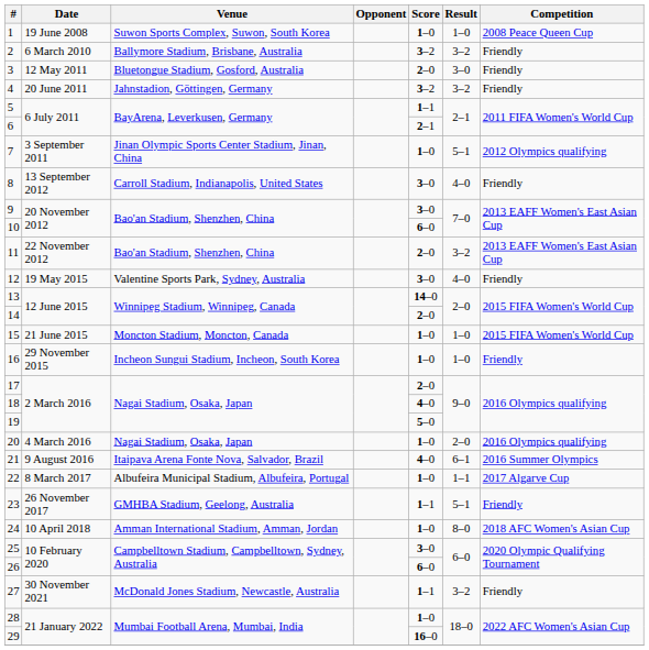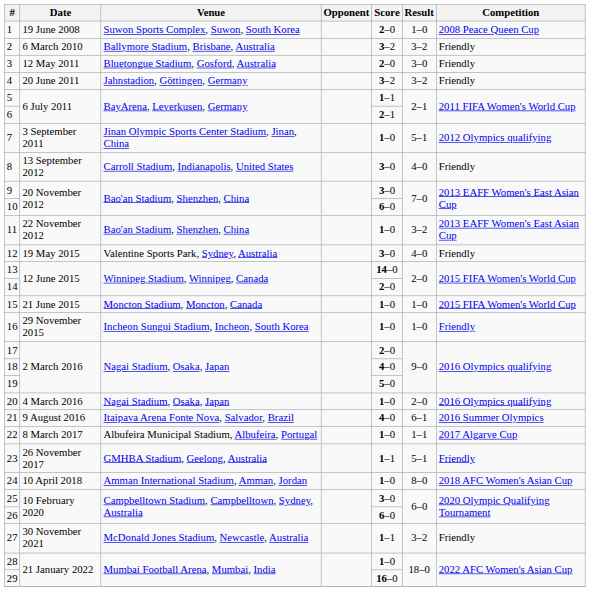 <table class="wikitable sortable">
 <tr>
 <th>#</th>
 <th>Date</th>
 <th>Venue</th>
 <th>Opponent</th>
 <th>Score</th>
 <th>Result</th>
 <th>Competition</th>
 </tr>
 <tr>
 <td>1</td>
 <td>19 June 2008</td>
 <td><a href='#'>Suwon Sports Complex</a>, <a href='#'>Suwon</a>, <a href='#'>South Korea</a></td>
 <td></td>
-<td align=center><strong>1</strong>–0</td>
+<td align=center><strong>2</strong>–0</td>
 <td align=center>1–0</td>
 <td><a href='#'>2008 Peace Queen Cup</a></td>
 </tr>
 <tr>
 <td>2</td>
 <td>6 March 2010</td>
 <td><a href='#'>Ballymore Stadium</a>, <a href='#'>Brisbane</a>, <a href='#'>Australia</a></td>
 <td></td>
 <td align=center><strong>3</strong>–2</td>
 <td align=center>3–2</td>
 <td>Friendly</td>
 </tr>
 <tr>
 <td>3</td>
 <td>12 May 2011</td>
 <td><a href='#'>Bluetongue Stadium</a>, <a href='#'>Gosford</a>, <a href='#'>Australia</a></td>
 <td></td>
 <td align=center><strong>2</strong>–0</td>
 <td align=center>3–0</td>
 <td>Friendly</td>
 </tr>
 <tr>
 <td>4</td>
 <td>20 June 2011</td>
 <td><a href='#'>Jahnstadion</a>, <a href='#'>Göttingen</a>, <a href='#'>Germany</a></td>
 <td></td>
 <td align=center><strong>3</strong>–2</td>
 <td align=center>3–2</td>
 <td>Friendly</td>
 </tr>
 <tr>
 <td>5</td>
 <td rowspan=2>6 July 2011</td>
 <td rowspan=2><a href='#'>BayArena</a>, <a href='#'>Leverkusen</a>, <a href='#'>Germany</a></td>
 <td rowspan=2></td>
 <td align=center><strong>1</strong>–1</td>
 <td rowspan=2; align=center>2–1</td>
 <td rowspan=2><a href='#'>2011 FIFA Women's World Cup</a></td>
 </tr>
 <tr>
 <td>6</td>
 <td align=center><strong>2</strong>–1</td>
 </tr>
 <tr>
 <td>7</td>
 <td>3 September 2011</td>
 <td><a href='#'>Jinan Olympic Sports Center Stadium</a>, <a href='#'>Jinan</a>, <a href='#'>China</a></td>
 <td></td>
 <td align=center><strong>1</strong>–0</td>
 <td align=center>5–1</td>
 <td><a href='#'>2012 Olympics qualifying</a></td>
 </tr>
 <tr>
 <td>8</td>
 <td>13 September 2012</td>
 <td><a href='#'>Carroll Stadium</a>, <a href='#'>Indianapolis</a>, <a href='#'>United States</a></td>
 <td></td>
 <td align=center><strong>3</strong>–0</td>
 <td align=center>4–0</td>
 <td>Friendly</td>
 </tr>
 <tr>
 <td>9</td>
 <td rowspan=2>20 November 2012</td>
 <td rowspan=2><a href='#'>Bao'an Stadium</a>, <a href='#'>Shenzhen</a>, <a href='#'>China</a></td>
 <td rowspan=2></td>
 <td align=center><strong>3</strong>–0</td>
 <td rowspan=2; align=center>7–0</td>
 <td rowspan=2><a href='#'>2013 EAFF Women's East Asian Cup</a></td>
 </tr>
 <tr>
 <td>10</td>
 <td align=center><strong>6</strong>–0</td>
 </tr>
 <tr>
 <td>11</td>
 <td>22 November 2012</td>
 <td><a href='#'>Bao'an Stadium</a>, <a href='#'>Shenzhen</a>, <a href='#'>China</a></td>
 <td></td>
-<td align=center><strong>2</strong>–0</td>
+<td align=center><strong>1</strong>–0</td>
 <td align=center>3–2</td>
 <td><a href='#'>2013 EAFF Women's East Asian Cup</a></td>
 </tr>
 <tr>
 <td>12</td>
 <td>19 May 2015</td>
 <td>Valentine Sports Park, <a href='#'>Sydney</a>, <a href='#'>Australia</a></td>
 <td></td>
 <td align=center><strong>3</strong>–0</td>
 <td align=center>4–0</td>
 <td>Friendly</td>
 </tr>
 <tr>
 <td>13</td>
 <td rowspan=2>12 June 2015</td>
 <td rowspan=2><a href='#'>Winnipeg Stadium</a>, <a href='#'>Winnipeg</a>, <a href='#'>Canada</a></td>
 <td rowspan=2></td>
 <td align=center><strong>14</strong>–0</td>
 <td rowspan=2; align=center>2–0</td>
 <td rowspan=2><a href='#'>2015 FIFA Women's World Cup</a></td>
 </tr>
 <tr>
 <td>14</td>
 <td align=center><strong>2</strong>–0</td>
 </tr>
 <tr>
 <td>15</td>
 <td>21 June 2015</td>
 <td><a href='#'>Moncton Stadium</a>, <a href='#'>Moncton</a>, <a href='#'>Canada</a></td>
 <td></td>
 <td align=center><strong>1</strong>–0</td>
 <td align=center>1–0</td>
 <td><a href='#'>2015 FIFA Women's World Cup</a></td>
 </tr>
 <tr>
 <td>16</td>
 <td>29 November 2015</td>
 <td><a href='#'>Incheon Sungui Stadium</a>, <a href='#'>Incheon</a>, <a href='#'>South Korea</a></td>
 <td></td>
 <td align=center><strong>1</strong>–0</td>
 <td align=center>1–0</td>
 <td><a href='#'>Friendly</a></td>
 </tr>
 <tr>
 <td>17</td>
 <td rowspan=3>2 March 2016</td>
 <td rowspan=3><a href='#'>Nagai Stadium</a>, <a href='#'>Osaka</a>, <a href='#'>Japan</a></td>
 <td rowspan=3></td>
 <td align=center><strong>2</strong>–0</td>
 <td rowspan=3; align=center>9–0</td>
 <td rowspan=3><a href='#'>2016 Olympics qualifying</a></td>
 </tr>
 <tr>
 <td>18</td>
 <td align=center><strong>4</strong>–0</td>
 </tr>
 <tr>
 <td>19</td>
 <td align=center><strong>5</strong>–0</td>
 </tr>
 <tr>
 <td>20</td>
 <td>4 March 2016</td>
 <td><a href='#'>Nagai Stadium</a>, <a href='#'>Osaka</a>, <a href='#'>Japan</a></td>
 <td></td>
 <td align=center><strong>1</strong>–0</td>
 <td align=center>2–0</td>
 <td><a href='#'>2016 Olympics qualifying</a></td>
 </tr>
 <tr>
 <td>21</td>
 <td>9 August 2016</td>
 <td><a href='#'>Itaipava Arena Fonte Nova</a>, <a href='#'>Salvador</a>, <a href='#'>Brazil</a></td>
 <td></td>
 <td align=center><strong>4</strong>–0</td>
 <td align=center>6–1</td>
 <td><a href='#'>2016 Summer Olympics</a></td>
 </tr>
 <tr>
 <td>22</td>
 <td>8 March 2017</td>
 <td>Albufeira Municipal Stadium, <a href='#'>Albufeira</a>, <a href='#'>Portugal</a></td>
 <td></td>
 <td align=center><strong>1</strong>–0</td>
 <td align=center>1–1</td>
 <td><a href='#'>2017 Algarve Cup</a></td>
 </tr>
 <tr>
 <td>23</td>
 <td>26 November 2017</td>
 <td><a href='#'>GMHBA Stadium</a>, <a href='#'>Geelong</a>, <a href='#'>Australia</a></td>
 <td></td>
 <td align=center><strong>1</strong>–1</td>
 <td align=center>5–1</td>
 <td><a href='#'>Friendly</a></td>
 </tr>
 <tr>
 <td>24</td>
 <td>10 April 2018</td>
 <td><a href='#'>Amman International Stadium</a>, <a href='#'>Amman</a>, <a href='#'>Jordan</a></td>
 <td></td>
 <td align=center><strong>1</strong>–0</td>
 <td align=center>8–0</td>
 <td><a href='#'>2018 AFC Women's Asian Cup</a></td>
 </tr>
 <tr>
 <td>25</td>
 <td rowspan=2>10 February 2020</td>
 <td rowspan=2><a href='#'>Campbelltown Stadium</a>, <a href='#'>Campbelltown</a>, <a href='#'>Sydney</a>, <a href='#'>Australia</a></td>
 <td rowspan=2></td>
 <td align=center><strong>3</strong>–0</td>
 <td rowspan=2; align=center>6–0</td>
 <td rowspan=2><a href='#'>2020 Olympic Qualifying Tournament</a></td>
 </tr>
 <tr>
 <td>26</td>
 <td align=center><strong>6</strong>–0</td>
 </tr>
 <tr>
 <td>27</td>
 <td>30 November 2021</td>
 <td><a href='#'>McDonald Jones Stadium</a>, <a href='#'>Newcastle</a>, <a href='#'>Australia</a></td>
 <td></td>
 <td align=center><strong>1</strong>–1</td>
 <td align=center>3–2</td>
 <td>Friendly</td>
 </tr>
 <tr>
 <td>28</td>
 <td rowspan=2>21 January 2022</td>
 <td rowspan=2><a href='#'>Mumbai Football Arena</a>, <a href='#'>Mumbai</a>, <a href='#'>India</a></td>
 <td rowspan=2></td>
 <td align=center><strong>1</strong>–0</td>
 <td rowspan=2 align=center>18–0</td>
 <td rowspan=2><a href='#'>2022 AFC Women's Asian Cup</a></td>
 </tr>
 <tr>
 <td>29</td>
 <td align=center><strong>16</strong>–0</td>
 </tr>
 <tr>
 </tr>
 </table>
